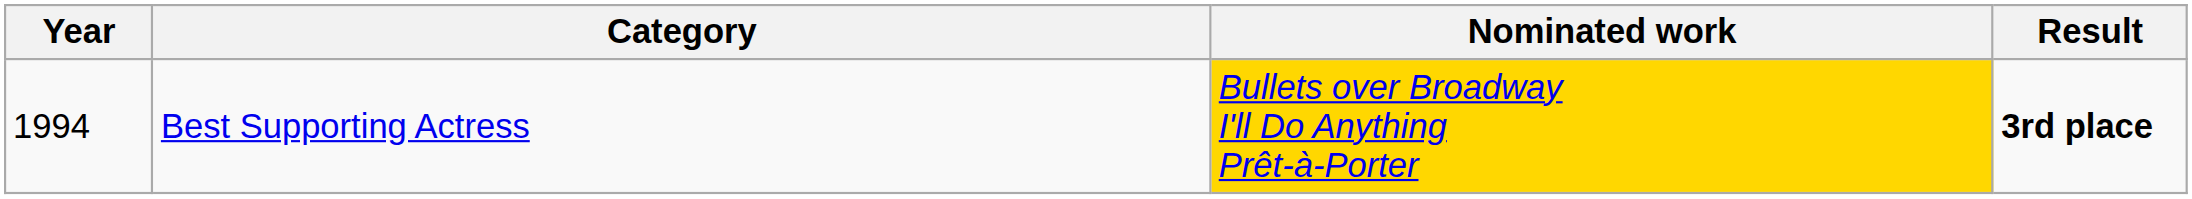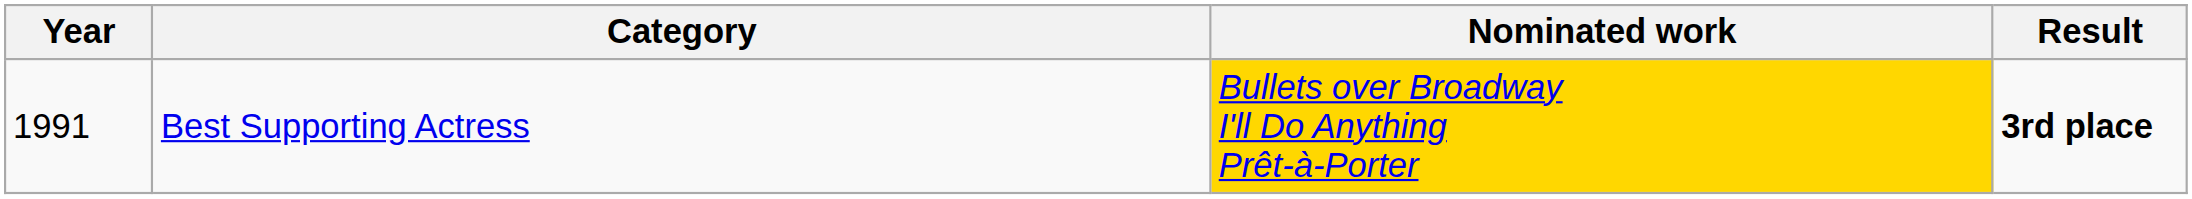 <table width="80%" class="wikitable">
 <tr>
 <th width="10">Year</th>
 <th width="300">Category</th>
 <th width="220">Nominated work</th>
 <th width="30">Result</th>
 </tr>
 <tr>
-<td>1994</td>
+<td>1991</td>
 <td><a href='#'>Best Supporting Actress</a></td>
 <td style="background: gold;"><em><a href='#'>Bullets over Broadway</a></em><br><em><a href='#'>I'll Do Anything</a></em><br><em><a href='#'>Prêt-à-Porter</a></em></td>
 <td><strong>3rd place</strong></td>
 </tr>
 </table>
